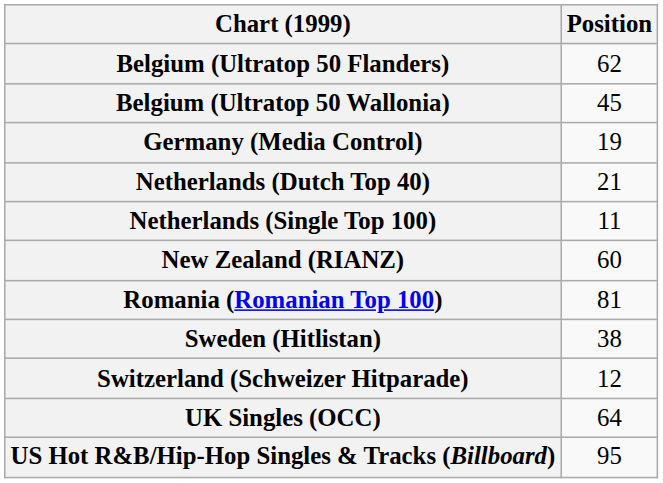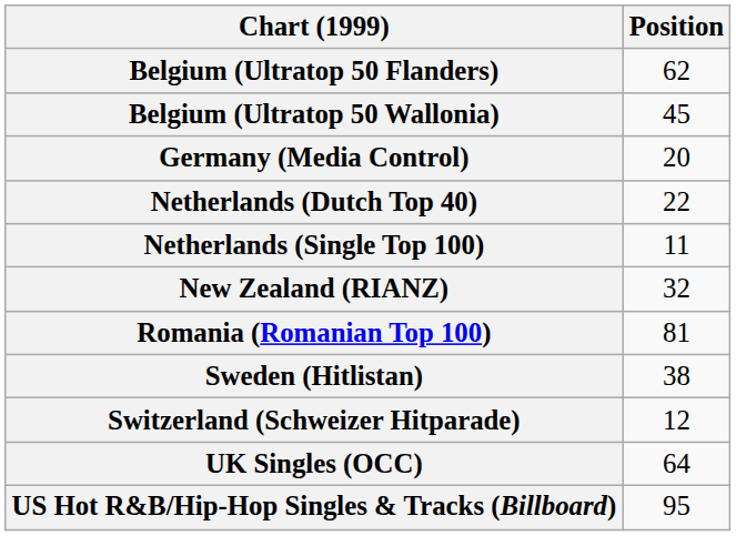 <table class="wikitable plainrowheaders sortable" style="text-align:center">
 <tr>
 <th>Chart (1999)</th>
 <th>Position</th>
 </tr>
 <tr>
 <th scope="row">Belgium (Ultratop 50 Flanders)</th>
 <td>62</td>
 </tr>
 <tr>
 <th scope="row">Belgium (Ultratop 50 Wallonia)</th>
 <td>45</td>
 </tr>
 <tr>
 <th scope="row">Germany (Media Control)</th>
-<td>19</td>
+<td>20</td>
 </tr>
 <tr>
 <th scope="row">Netherlands (Dutch Top 40)</th>
-<td>21</td>
+<td>22</td>
 </tr>
 <tr>
 <th scope="row">Netherlands (Single Top 100)</th>
 <td>11</td>
 </tr>
 <tr>
 <th scope="row">New Zealand (RIANZ)</th>
-<td>60</td>
+<td>32</td>
 </tr>
 <tr>
 <th scope="row">Romania (<a href='#'>Romanian Top 100</a>)</th>
 <td>81</td>
 </tr>
 <tr>
 <th scope="row">Sweden (Hitlistan)</th>
 <td>38</td>
 </tr>
 <tr>
 <th scope="row">Switzerland (Schweizer Hitparade)</th>
 <td>12</td>
 </tr>
 <tr>
 <th scope="row">UK Singles (OCC)</th>
 <td>64</td>
 </tr>
 <tr>
 <th scope="row">US Hot R&B/Hip-Hop Singles & Tracks (<em>Billboard</em>)</th>
 <td>95</td>
 </tr>
 </table>
